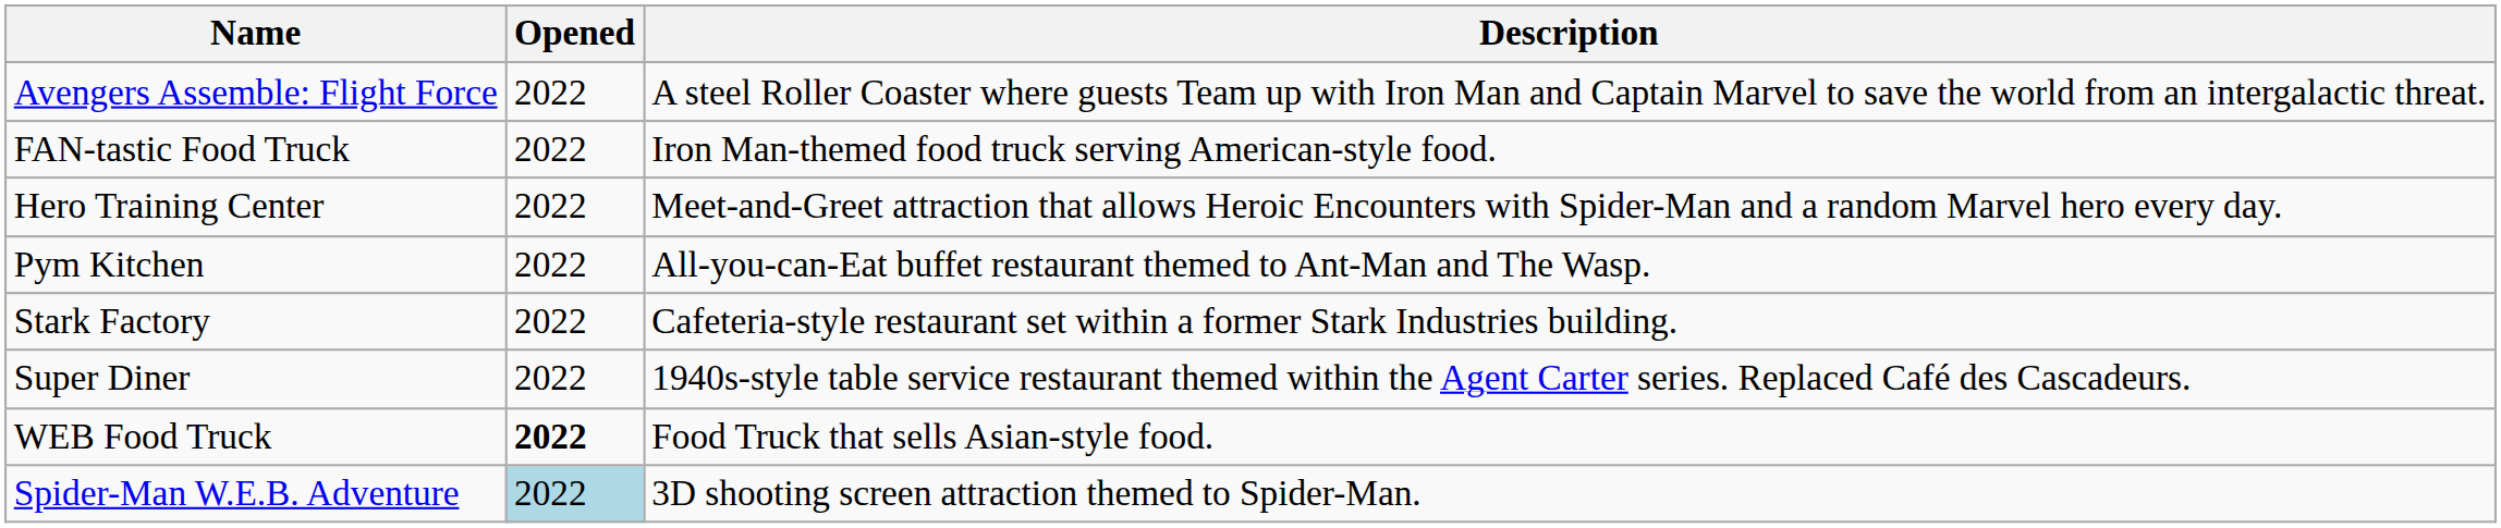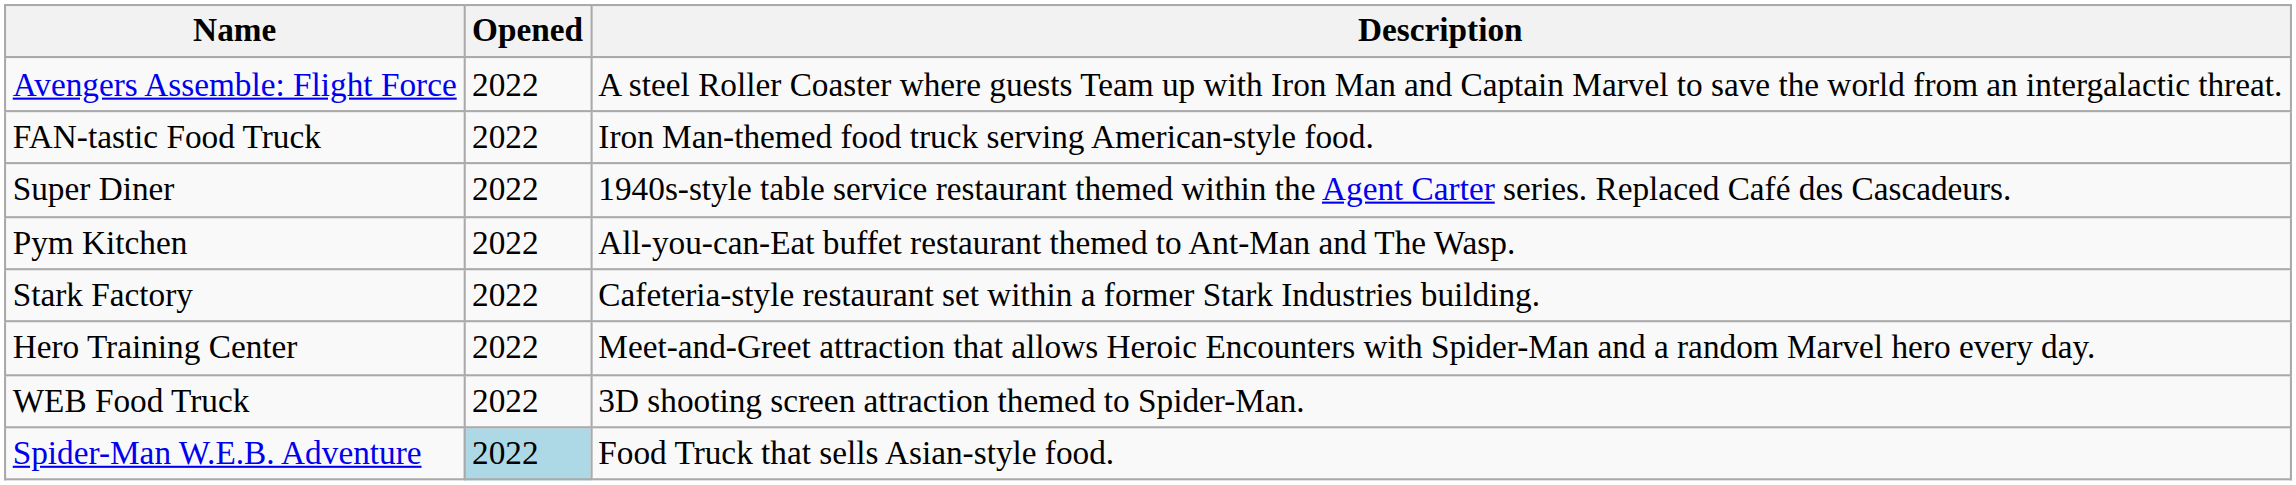 <table class="wikitable">
 <tr>
 <th>Name</th>
 <th>Opened</th>
 <th>Description</th>
 </tr>
 <tr>
 <td><a href='#'>Avengers Assemble: Flight Force</a></td>
 <td>2022</td>
 <td>A steel Roller Coaster where guests Team up with Iron Man and Captain Marvel to save the world from an intergalactic threat.</td>
 </tr>
 <tr>
 <td>FAN-tastic Food Truck</td>
 <td>2022</td>
 <td>Iron Man-themed food truck serving American-style food.</td>
 </tr>
 <tr>
-<td>Hero Training Center</td>
+<td>Super Diner</td>
 <td>2022</td>
-<td>Meet-and-Greet attraction that allows Heroic Encounters with Spider-Man and a random Marvel hero every day.</td>
+<td>1940s-style table service restaurant themed within the <a href='#'>Agent Carter</a> series. Replaced Café des Cascadeurs.</td>
 </tr>
 <tr>
 <td>Pym Kitchen</td>
 <td>2022</td>
 <td>All-you-can-Eat buffet restaurant themed to Ant-Man and The Wasp.</td>
 </tr>
 <tr>
 <td>Stark Factory</td>
 <td>2022</td>
 <td>Cafeteria-style restaurant set within a former Stark Industries building.</td>
 </tr>
 <tr>
-<td>Super Diner</td>
+<td>Hero Training Center</td>
 <td>2022</td>
-<td>1940s-style table service restaurant themed within the <a href='#'>Agent Carter</a> series. Replaced Café des Cascadeurs.</td>
+<td>Meet-and-Greet attraction that allows Heroic Encounters with Spider-Man and a random Marvel hero every day.</td>
 </tr>
 <tr>
 <td>WEB Food Truck</td>
-<td><strong>2022</strong></td>
-<td>Food Truck that sells Asian-style food.</td>
+<td>2022</td>
+<td>3D shooting screen attraction themed to Spider-Man.</td>
 </tr>
 <tr>
 <td><a href='#'>Spider-Man W.E.B. Adventure</a></td>
 <td style="background: lightblue;">2022</td>
-<td>3D shooting screen attraction themed to Spider-Man.</td>
+<td>Food Truck that sells Asian-style food.</td>
 </tr>
 </table>
